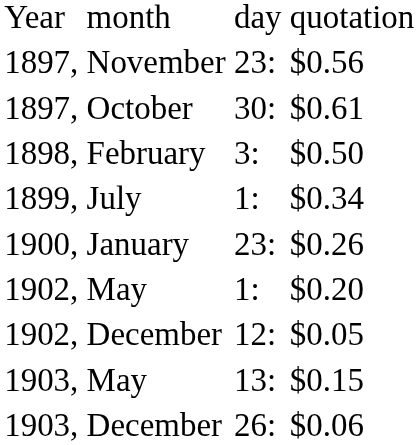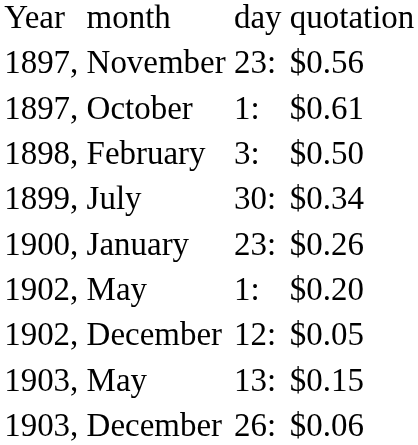 <table>
 <tr>
 <td>Year</td>
 <td>month</td>
 <td>day</td>
 <td>quotation</td>
 </tr>
 <tr --->
 <td>1897,</td>
 <td>November</td>
 <td>23:</td>
 <td>$0.56</td>
 </tr>
 <tr --->
 <td>1897,</td>
 <td>October</td>
-<td>30:</td>
+<td>1:</td>
 <td>$0.61</td>
 </tr>
 <tr --->
 <td>1898,</td>
 <td>February</td>
 <td>3:</td>
 <td>$0.50</td>
 </tr>
 <tr --->
 <td>1899,</td>
 <td>July</td>
-<td>1:</td>
+<td>30:</td>
 <td>$0.34</td>
 </tr>
 <tr --->
 <td>1900,</td>
 <td>January</td>
 <td>23:</td>
 <td>$0.26</td>
 </tr>
 <tr --->
 <td>1902,</td>
 <td>May</td>
 <td>1:</td>
 <td>$0.20</td>
 </tr>
 <tr --->
 <td>1902,</td>
 <td>December</td>
 <td>12:</td>
 <td>$0.05</td>
 </tr>
 <tr --->
 <td>1903,</td>
 <td>May</td>
 <td>13:</td>
 <td>$0.15</td>
 </tr>
 <tr --->
 <td>1903,</td>
 <td>December</td>
 <td>26:</td>
 <td>$0.06</td>
 </tr>
 <tr --->
 </tr>
 </table>
